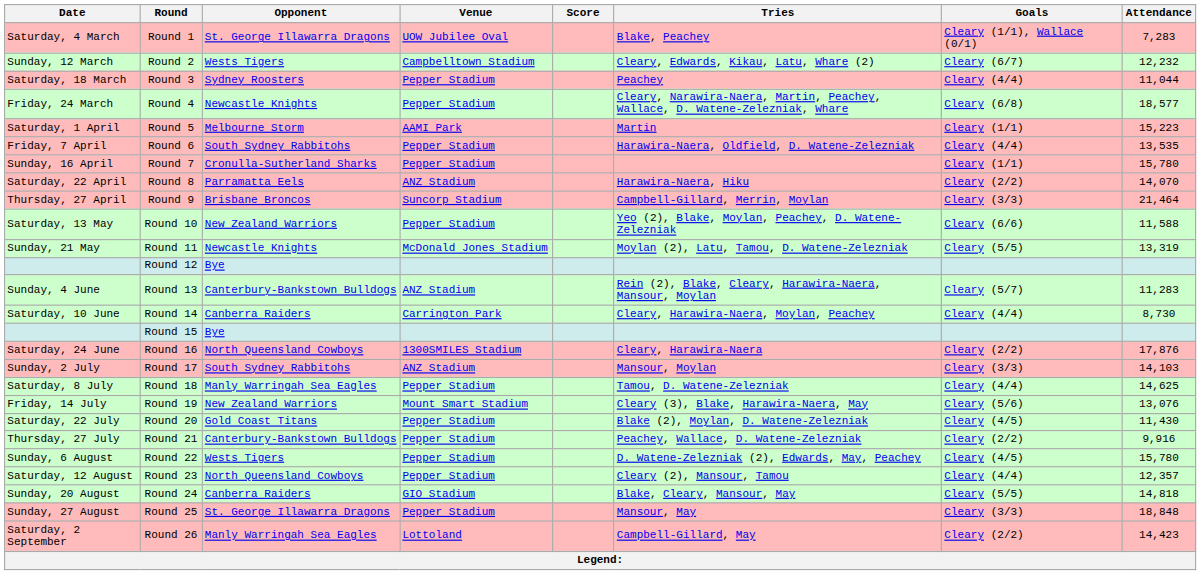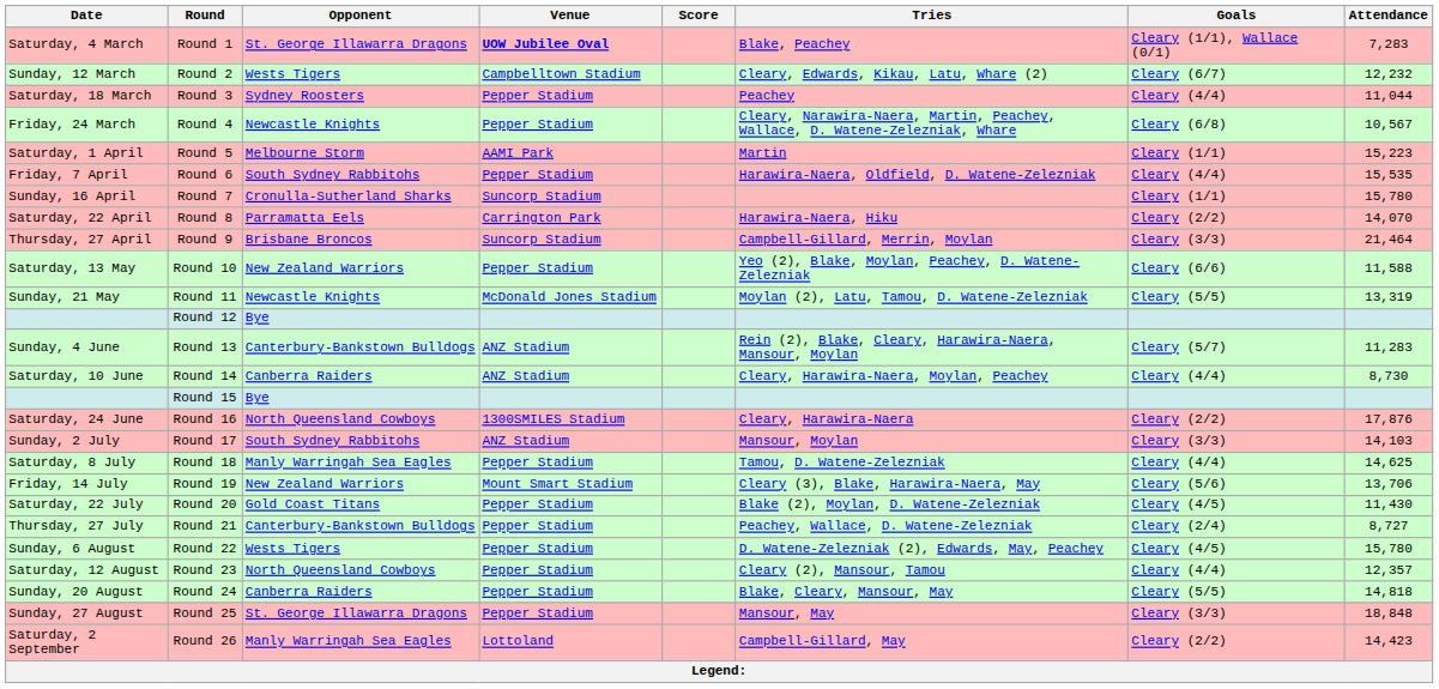 <table class="wikitable" style="font-size:75%;">
 <tr>
 <th width="115">Date</th>
 <th width="50">Round</th>
 <th width="170">Opponent</th>
 <th width="130">Venue</th>
 <th width="50">Score</th>
 <th width="285">Tries</th>
 <th width="155">Goals</th>
 <th width="60">Attendance</th>
 </tr>
 <tr bgcolor= #FFBBBB>
 <td>Saturday, 4 March</td>
 <td style="text-align:center;">Round 1</td>
 <td> <a href='#'>St. George Illawarra Dragons</a></td>
-<td><a href='#'>UOW Jubilee Oval</a></td>
+<td><strong><a href='#'>UOW Jubilee Oval</a></strong></td>
 <td style="text-align:center;"></td>
 <td><a href='#'>Blake</a>, <a href='#'>Peachey</a></td>
 <td><a href='#'>Cleary</a> (1/1), <a href='#'>Wallace</a> (0/1)</td>
 <td style="text-align:center;">7,283</td>
 </tr>
 <tr bgcolor= #CCFFCC>
 <td>Sunday, 12 March</td>
 <td style="text-align:center;">Round 2</td>
 <td> <a href='#'>Wests Tigers</a></td>
 <td><a href='#'>Campbelltown Stadium</a></td>
 <td style="text-align:center;"></td>
 <td><a href='#'>Cleary</a>, <a href='#'>Edwards</a>, <a href='#'>Kikau</a>, <a href='#'>Latu</a>, <a href='#'>Whare</a> (2)</td>
 <td><a href='#'>Cleary</a> (6/7)</td>
 <td style="text-align:center;">12,232</td>
 </tr>
 <tr bgcolor= #FFBBBB>
 <td>Saturday, 18 March</td>
 <td style="text-align:center;">Round 3</td>
 <td> <a href='#'>Sydney Roosters</a></td>
 <td><a href='#'>Pepper Stadium</a></td>
 <td style="text-align:center;"></td>
 <td><a href='#'>Peachey</a></td>
 <td><a href='#'>Cleary</a> (4/4)</td>
 <td style="text-align:center;">11,044</td>
 </tr>
 <tr bgcolor= #CCFFCC>
 <td>Friday, 24 March</td>
 <td style="text-align:center;">Round 4</td>
 <td> <a href='#'>Newcastle Knights</a></td>
 <td><a href='#'>Pepper Stadium</a></td>
 <td style="text-align:center;"></td>
 <td><a href='#'>Cleary</a>, <a href='#'>Narawira-Naera</a>, <a href='#'>Martin</a>, <a href='#'>Peachey</a>, <a href='#'>Wallace</a>, <a href='#'>D. Watene-Zelezniak</a>, <a href='#'>Whare</a></td>
 <td><a href='#'>Cleary</a> (6/8)</td>
-<td style="text-align:center;">18,577</td>
+<td style="text-align:center;">10,567</td>
 </tr>
 <tr bgcolor= #FFBBBB>
 <td>Saturday, 1 April</td>
 <td style="text-align:center;">Round 5</td>
 <td> <a href='#'>Melbourne Storm</a></td>
 <td><a href='#'>AAMI Park</a></td>
 <td style="text-align:center;"></td>
 <td><a href='#'>Martin</a></td>
 <td><a href='#'>Cleary</a> (1/1)</td>
 <td style="text-align:center;">15,223</td>
 </tr>
 <tr bgcolor= #FFBBBB>
 <td>Friday, 7 April</td>
 <td style="text-align:center;">Round 6</td>
 <td> <a href='#'>South Sydney Rabbitohs</a></td>
 <td><a href='#'>Pepper Stadium</a></td>
 <td style="text-align:center;"></td>
 <td><a href='#'>Harawira-Naera</a>, <a href='#'>Oldfield</a>, <a href='#'>D. Watene-Zelezniak</a></td>
 <td><a href='#'>Cleary</a> (4/4)</td>
-<td style="text-align:center;">13,535</td>
+<td style="text-align:center;">15,535</td>
 </tr>
 <tr bgcolor= #FFBBBB>
 <td>Sunday, 16 April</td>
 <td style="text-align:center;">Round 7</td>
 <td> <a href='#'>Cronulla-Sutherland Sharks</a></td>
-<td><a href='#'>Pepper Stadium</a></td>
+<td><a href='#'>Suncorp Stadium</a></td>
 <td style="text-align:center;"></td>
 <td></td>
 <td><a href='#'>Cleary</a> (1/1)</td>
 <td style="text-align:center;">15,780</td>
 </tr>
 <tr bgcolor= #FFBBBB>
 <td>Saturday, 22 April</td>
 <td style="text-align:center;">Round 8</td>
 <td> <a href='#'>Parramatta Eels</a></td>
-<td><a href='#'>ANZ Stadium</a></td>
+<td><a href='#'>Carrington Park</a></td>
 <td style="text-align:center;"></td>
 <td><a href='#'>Harawira-Naera</a>, <a href='#'>Hiku</a></td>
 <td><a href='#'>Cleary</a> (2/2)</td>
 <td style="text-align:center;">14,070</td>
 </tr>
 <tr bgcolor= #FFBBBB>
 <td>Thursday, 27 April</td>
 <td style="text-align:center;">Round 9</td>
 <td> <a href='#'>Brisbane Broncos</a></td>
 <td><a href='#'>Suncorp Stadium</a></td>
 <td style="text-align:center;"></td>
 <td><a href='#'>Campbell-Gillard</a>, <a href='#'>Merrin</a>, <a href='#'>Moylan</a></td>
 <td><a href='#'>Cleary</a> (3/3)</td>
 <td style="text-align:center;">21,464</td>
 </tr>
 <tr bgcolor= #CCFFCC>
 <td>Saturday, 13 May</td>
 <td style="text-align:center;">Round 10</td>
 <td> <a href='#'>New Zealand Warriors</a></td>
 <td><a href='#'>Pepper Stadium</a></td>
 <td style="text-align:center;"></td>
 <td><a href='#'>Yeo</a> (2), <a href='#'>Blake</a>, <a href='#'>Moylan</a>, <a href='#'>Peachey</a>, <a href='#'>D. Watene-Zelezniak</a></td>
 <td><a href='#'>Cleary</a> (6/6)</td>
 <td style="text-align:center;">11,588</td>
 </tr>
 <tr bgcolor= #CCFFCC>
 <td>Sunday, 21 May</td>
 <td style="text-align:center;">Round 11</td>
 <td> <a href='#'>Newcastle Knights</a></td>
 <td><a href='#'>McDonald Jones Stadium</a></td>
 <td style="text-align:center;"></td>
 <td><a href='#'>Moylan</a> (2), <a href='#'>Latu</a>, <a href='#'>Tamou</a>, <a href='#'>D. Watene-Zelezniak</a></td>
 <td><a href='#'>Cleary</a> (5/5)</td>
 <td style="text-align:center;">13,319</td>
 </tr>
 <tr bgcolor= #CFECEC>
 <td></td>
 <td style="text-align:center;">Round 12</td>
 <td><a href='#'>Bye</a></td>
 <td></td>
 <td></td>
 <td></td>
 <td></td>
 <td></td>
 </tr>
 <tr bgcolor= #CCFFCC>
 <td>Sunday, 4 June</td>
 <td style="text-align:center;">Round 13</td>
 <td> <a href='#'>Canterbury-Bankstown Bulldogs</a></td>
 <td><a href='#'>ANZ Stadium</a></td>
 <td style="text-align:center;"></td>
 <td><a href='#'>Rein</a> (2), <a href='#'>Blake</a>, <a href='#'>Cleary</a>, <a href='#'>Harawira-Naera</a>, <a href='#'>Mansour</a>, <a href='#'>Moylan</a></td>
 <td><a href='#'>Cleary</a> (5/7)</td>
 <td style="text-align:center;">11,283</td>
 </tr>
 <tr bgcolor= #CCFFCC>
 <td>Saturday, 10 June</td>
 <td style="text-align:center;">Round 14</td>
 <td> <a href='#'>Canberra Raiders</a></td>
-<td><a href='#'>Carrington Park</a></td>
+<td><a href='#'>ANZ Stadium</a></td>
 <td style="text-align:center;"></td>
 <td><a href='#'>Cleary</a>, <a href='#'>Harawira-Naera</a>, <a href='#'>Moylan</a>, <a href='#'>Peachey</a></td>
 <td><a href='#'>Cleary</a> (4/4)</td>
 <td style="text-align:center;">8,730</td>
 </tr>
 <tr bgcolor= #CFECEC>
 <td></td>
 <td style="text-align:center;">Round 15</td>
 <td><a href='#'>Bye</a></td>
 <td></td>
 <td></td>
 <td></td>
 <td></td>
 <td></td>
 </tr>
 <tr bgcolor= #FFBBBB>
 <td>Saturday, 24 June</td>
 <td style="text-align:center;">Round 16</td>
 <td> <a href='#'>North Queensland Cowboys</a></td>
 <td><a href='#'>1300SMILES Stadium</a></td>
 <td style="text-align:center;"></td>
 <td><a href='#'>Cleary</a>, <a href='#'>Harawira-Naera</a></td>
 <td><a href='#'>Cleary</a> (2/2)</td>
 <td style="text-align:center;">17,876</td>
 </tr>
 <tr bgcolor= #FFBBBB>
 <td>Sunday, 2 July</td>
 <td style="text-align:center;">Round 17</td>
 <td> <a href='#'>South Sydney Rabbitohs</a></td>
 <td><a href='#'>ANZ Stadium</a></td>
 <td style="text-align:center;"></td>
 <td><a href='#'>Mansour</a>, <a href='#'>Moylan</a></td>
 <td><a href='#'>Cleary</a> (3/3)</td>
 <td style="text-align:center;">14,103</td>
 </tr>
 <tr bgcolor= #CCFFCC>
 <td>Saturday, 8 July</td>
 <td style="text-align:center;">Round 18</td>
 <td> <a href='#'>Manly Warringah Sea Eagles</a></td>
 <td><a href='#'>Pepper Stadium</a></td>
 <td style="text-align:center;"></td>
 <td><a href='#'>Tamou</a>, <a href='#'>D. Watene-Zelezniak</a></td>
 <td><a href='#'>Cleary</a> (4/4)</td>
 <td style="text-align:center;">14,625</td>
 </tr>
 <tr bgcolor= #CCFFCC>
 <td>Friday, 14 July</td>
 <td style="text-align:center;">Round 19</td>
 <td> <a href='#'>New Zealand Warriors</a></td>
 <td><a href='#'>Mount Smart Stadium</a></td>
 <td style="text-align:center;"></td>
 <td><a href='#'>Cleary</a> (3), <a href='#'>Blake</a>, <a href='#'>Harawira-Naera</a>, <a href='#'>May</a></td>
 <td><a href='#'>Cleary</a> (5/6)</td>
-<td style="text-align:center;">13,076</td>
+<td style="text-align:center;">13,706</td>
 </tr>
 <tr bgcolor= #CCFFCC>
 <td>Saturday, 22 July</td>
 <td style="text-align:center;">Round 20</td>
 <td> <a href='#'>Gold Coast Titans</a></td>
 <td><a href='#'>Pepper Stadium</a></td>
 <td style="text-align:center;"></td>
 <td><a href='#'>Blake</a> (2), <a href='#'>Moylan</a>, <a href='#'>D. Watene-Zelezniak</a></td>
 <td><a href='#'>Cleary</a> (4/5)</td>
 <td style="text-align:center;">11,430</td>
 </tr>
 <tr bgcolor= #CCFFCC>
 <td>Thursday, 27 July</td>
 <td style="text-align:center;">Round 21</td>
 <td> <a href='#'>Canterbury-Bankstown Bulldogs</a></td>
 <td><a href='#'>Pepper Stadium</a></td>
 <td style="text-align:center;"></td>
 <td><a href='#'>Peachey</a>, <a href='#'>Wallace</a>, <a href='#'>D. Watene-Zelezniak</a></td>
-<td><a href='#'>Cleary</a> (2/2)</td>
-<td style="text-align:center;">9,916</td>
+<td><a href='#'>Cleary</a> (2/4)</td>
+<td style="text-align:center;">8,727</td>
 </tr>
 <tr bgcolor= #CCFFCC>
 <td>Sunday, 6 August</td>
 <td style="text-align:center;">Round 22</td>
 <td> <a href='#'>Wests Tigers</a></td>
 <td><a href='#'>Pepper Stadium</a></td>
 <td style="text-align:center;"></td>
 <td><a href='#'>D. Watene-Zelezniak</a> (2), <a href='#'>Edwards</a>, <a href='#'>May</a>, <a href='#'>Peachey</a></td>
 <td><a href='#'>Cleary</a> (4/5)</td>
 <td style="text-align:center;">15,780</td>
 </tr>
 <tr bgcolor= #CCFFCC>
 <td>Saturday, 12 August</td>
 <td style="text-align:center;">Round 23</td>
 <td> <a href='#'>North Queensland Cowboys</a></td>
 <td><a href='#'>Pepper Stadium</a></td>
 <td style="text-align:center;"></td>
 <td><a href='#'>Cleary</a> (2), <a href='#'>Mansour</a>, <a href='#'>Tamou</a></td>
 <td><a href='#'>Cleary</a> (4/4)</td>
 <td style="text-align:center;">12,357</td>
 </tr>
 <tr bgcolor= #CCFFCC>
 <td>Sunday, 20 August</td>
 <td style="text-align:center;">Round 24</td>
 <td> <a href='#'>Canberra Raiders</a></td>
-<td><a href='#'>GIO Stadium</a></td>
+<td><a href='#'>Pepper Stadium</a></td>
 <td style="text-align:center;"></td>
 <td><a href='#'>Blake</a>, <a href='#'>Cleary</a>, <a href='#'>Mansour</a>, <a href='#'>May</a></td>
 <td><a href='#'>Cleary</a> (5/5)</td>
 <td style="text-align:center;">14,818</td>
 </tr>
 <tr bgcolor= #FFBBBB>
 <td>Sunday, 27 August</td>
 <td style="text-align:center;">Round 25</td>
 <td> <a href='#'>St. George Illawarra Dragons</a></td>
 <td><a href='#'>Pepper Stadium</a></td>
 <td style="text-align:center;"></td>
 <td><a href='#'>Mansour</a>, <a href='#'>May</a></td>
 <td><a href='#'>Cleary</a> (3/3)</td>
 <td style="text-align:center;">18,848</td>
 </tr>
 <tr bgcolor= #FFBBBB>
 <td>Saturday, 2 September</td>
 <td style="text-align:center;">Round 26</td>
 <td> <a href='#'>Manly Warringah Sea Eagles</a></td>
 <td><a href='#'>Lottoland</a></td>
 <td style="text-align:center;"></td>
 <td><a href='#'>Campbell-Gillard</a>, <a href='#'>May</a></td>
 <td><a href='#'>Cleary</a> (2/2)</td>
 <td style="text-align:center;">14,423</td>
 </tr>
 <tr>
 <th colspan="9"><strong>Legend</strong>:    </th>
 </tr>
 </table>
